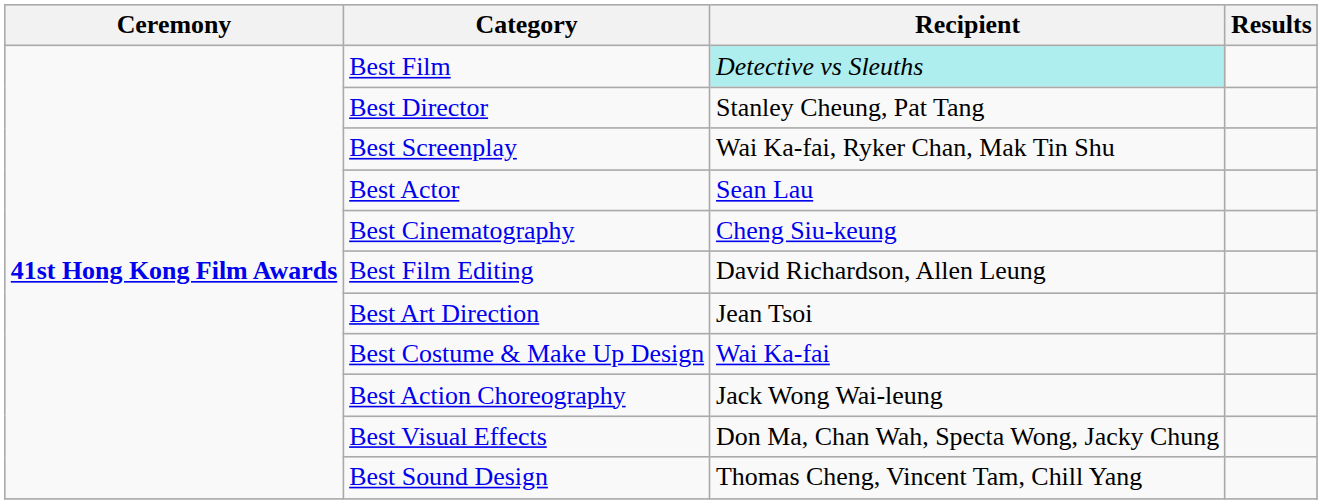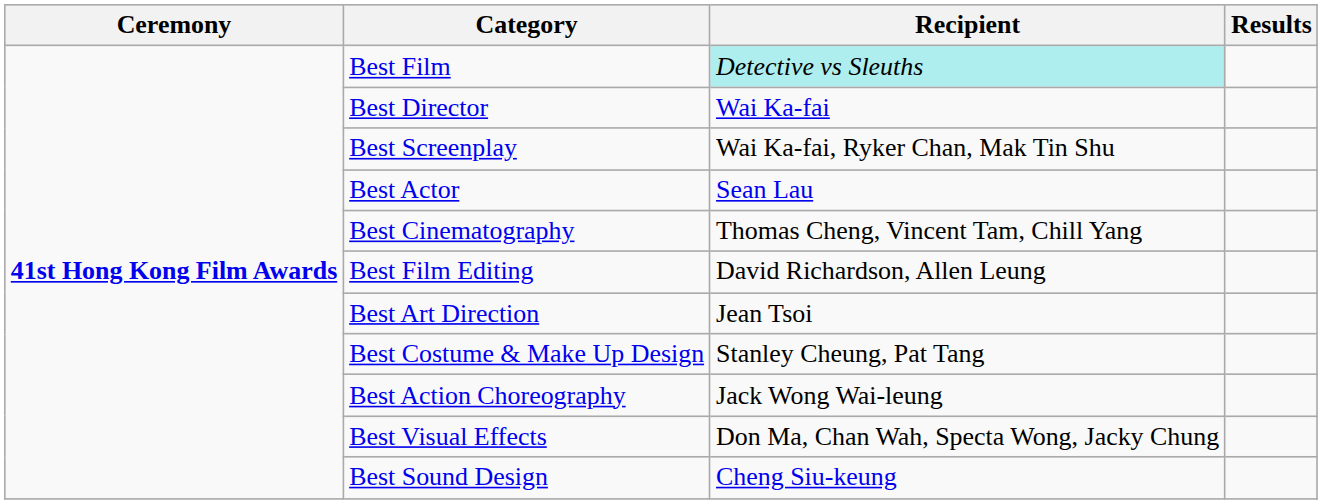 <table class=wikitable>
 <tr>
 <th>Ceremony</th>
 <th>Category</th>
 <th>Recipient</th>
 <th>Results</th>
 </tr>
 <tr>
 <td rowspan=11><strong><a href='#'>41st Hong Kong Film Awards</a></strong></td>
 <td><a href='#'>Best Film</a></td>
 <td style="background: paleturquoise;"><em>Detective vs Sleuths</em></td>
 <td></td>
 </tr>
 <tr>
 <td><a href='#'>Best Director</a></td>
-<td>Stanley Cheung, Pat Tang</td>
+<td><a href='#'>Wai Ka-fai</a></td>
 <td></td>
 </tr>
 <tr>
 <td><a href='#'>Best Screenplay</a></td>
 <td>Wai Ka-fai, Ryker Chan, Mak Tin Shu</td>
 <td></td>
 </tr>
 <tr>
 <td><a href='#'>Best Actor</a></td>
 <td><a href='#'>Sean Lau</a></td>
 <td></td>
 </tr>
 <tr>
 <td><a href='#'>Best Cinematography</a></td>
-<td><a href='#'>Cheng Siu-keung</a></td>
+<td>Thomas Cheng, Vincent Tam, Chill Yang</td>
 <td></td>
 </tr>
 <tr>
 <td><a href='#'>Best Film Editing</a></td>
 <td>David Richardson, Allen Leung</td>
 <td></td>
 </tr>
 <tr>
 <td><a href='#'>Best Art Direction</a></td>
 <td>Jean Tsoi</td>
 <td></td>
 </tr>
 <tr>
 <td><a href='#'>Best Costume & Make Up Design</a></td>
-<td><a href='#'>Wai Ka-fai</a></td>
+<td>Stanley Cheung, Pat Tang</td>
 <td></td>
 </tr>
 <tr>
 <td><a href='#'>Best Action Choreography</a></td>
 <td>Jack Wong Wai-leung</td>
 <td></td>
 </tr>
 <tr>
 <td><a href='#'>Best Visual Effects</a></td>
 <td>Don Ma, Chan Wah, Specta Wong, Jacky Chung</td>
 <td></td>
 </tr>
 <tr>
 <td><a href='#'>Best Sound Design</a></td>
-<td>Thomas Cheng, Vincent Tam, Chill Yang</td>
+<td><a href='#'>Cheng Siu-keung</a></td>
 <td></td>
 </tr>
 </table>
